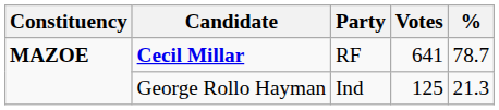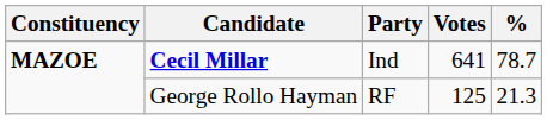 <table class="wikitable">
 <tr>
 <th align="left">Constituency</th>
 <th align="center" valign="top">Candidate</th>
 <th align="center" valign="top">Party</th>
 <th align="center" valign="top">Votes</th>
 <th align="center" valign="top">%</th>
 </tr>
 <tr>
 <td valign="top" rowspan="4"><strong>MAZOE</strong></td>
 <td align="left"><strong><a href='#'>Cecil Millar</a></strong></td>
-<td align="left">RF</td>
+<td align="left">Ind</td>
 <td align="right">641</td>
 <td align="right">78.7</td>
 </tr>
 <tr>
 <td align="left">George Rollo Hayman</td>
-<td align="left">Ind</td>
+<td align="left">RF</td>
 <td align="right">125</td>
 <td align="right">21.3</td>
 </tr>
 </table>
